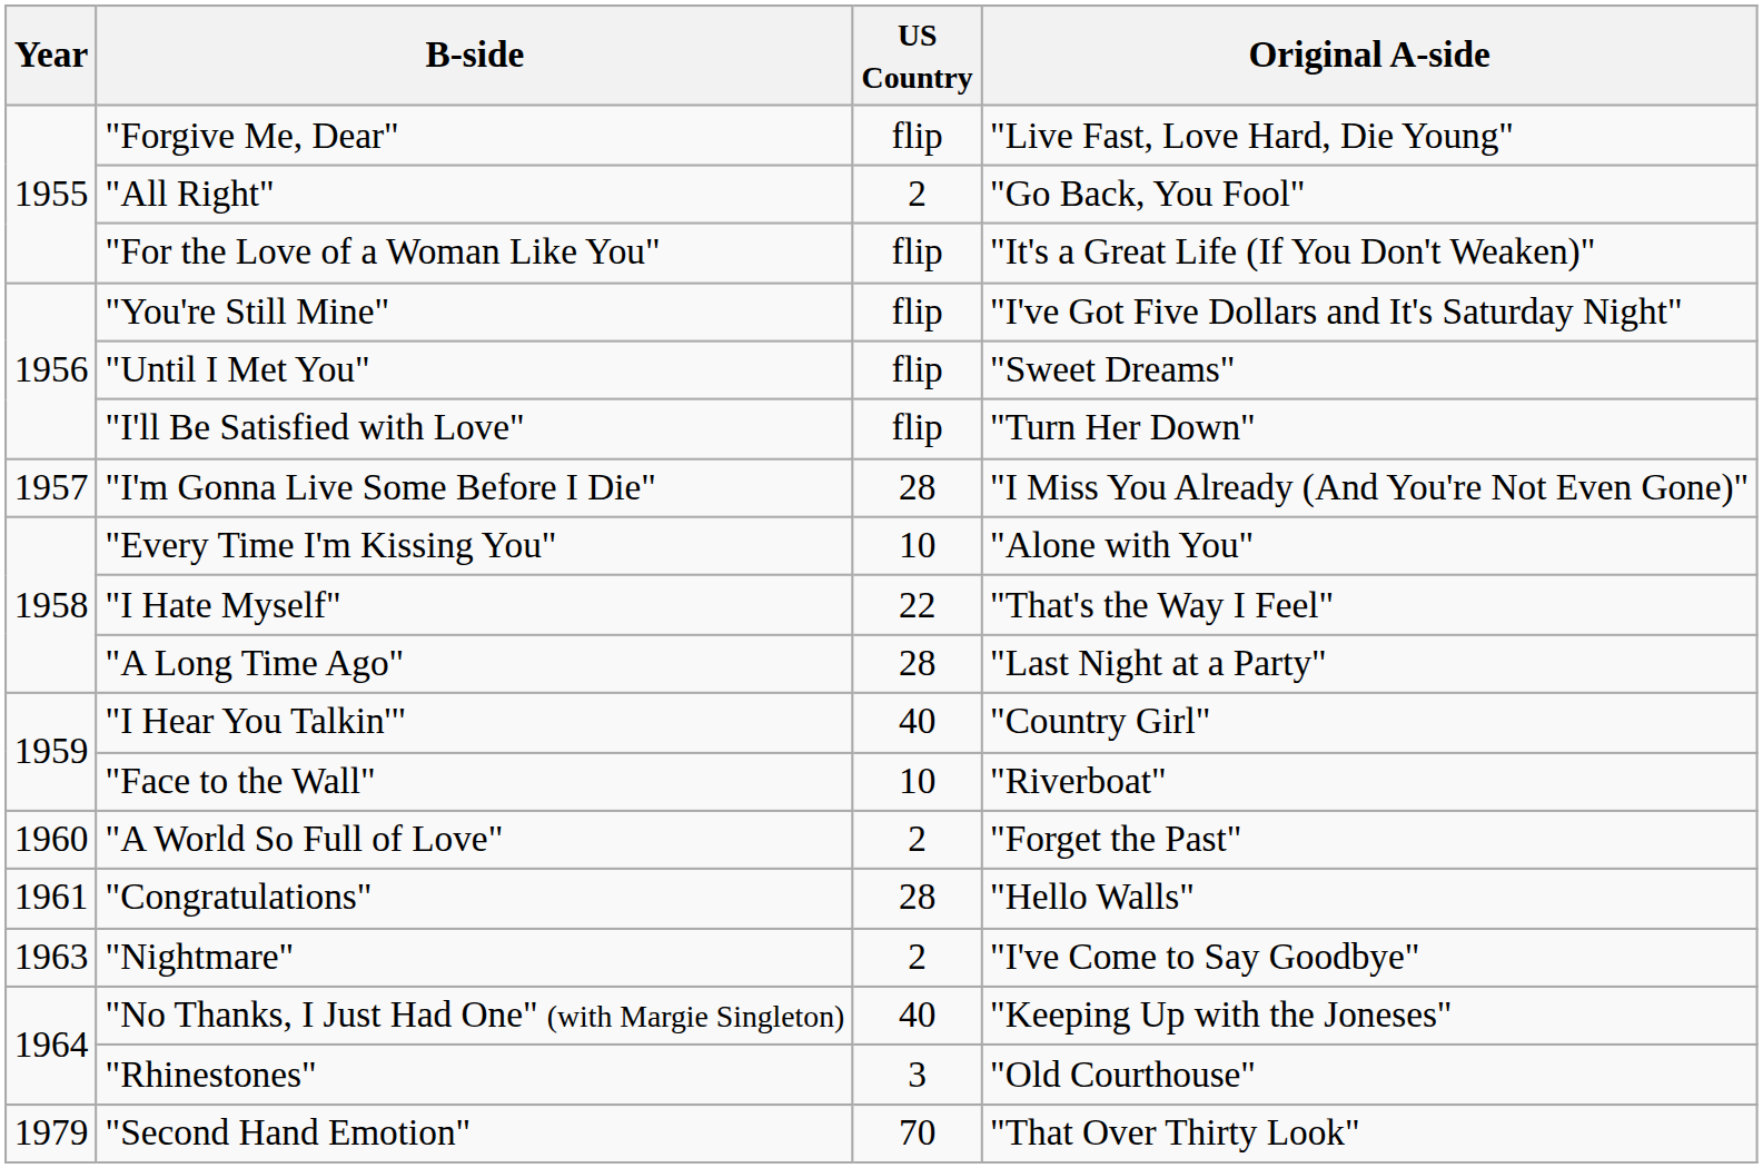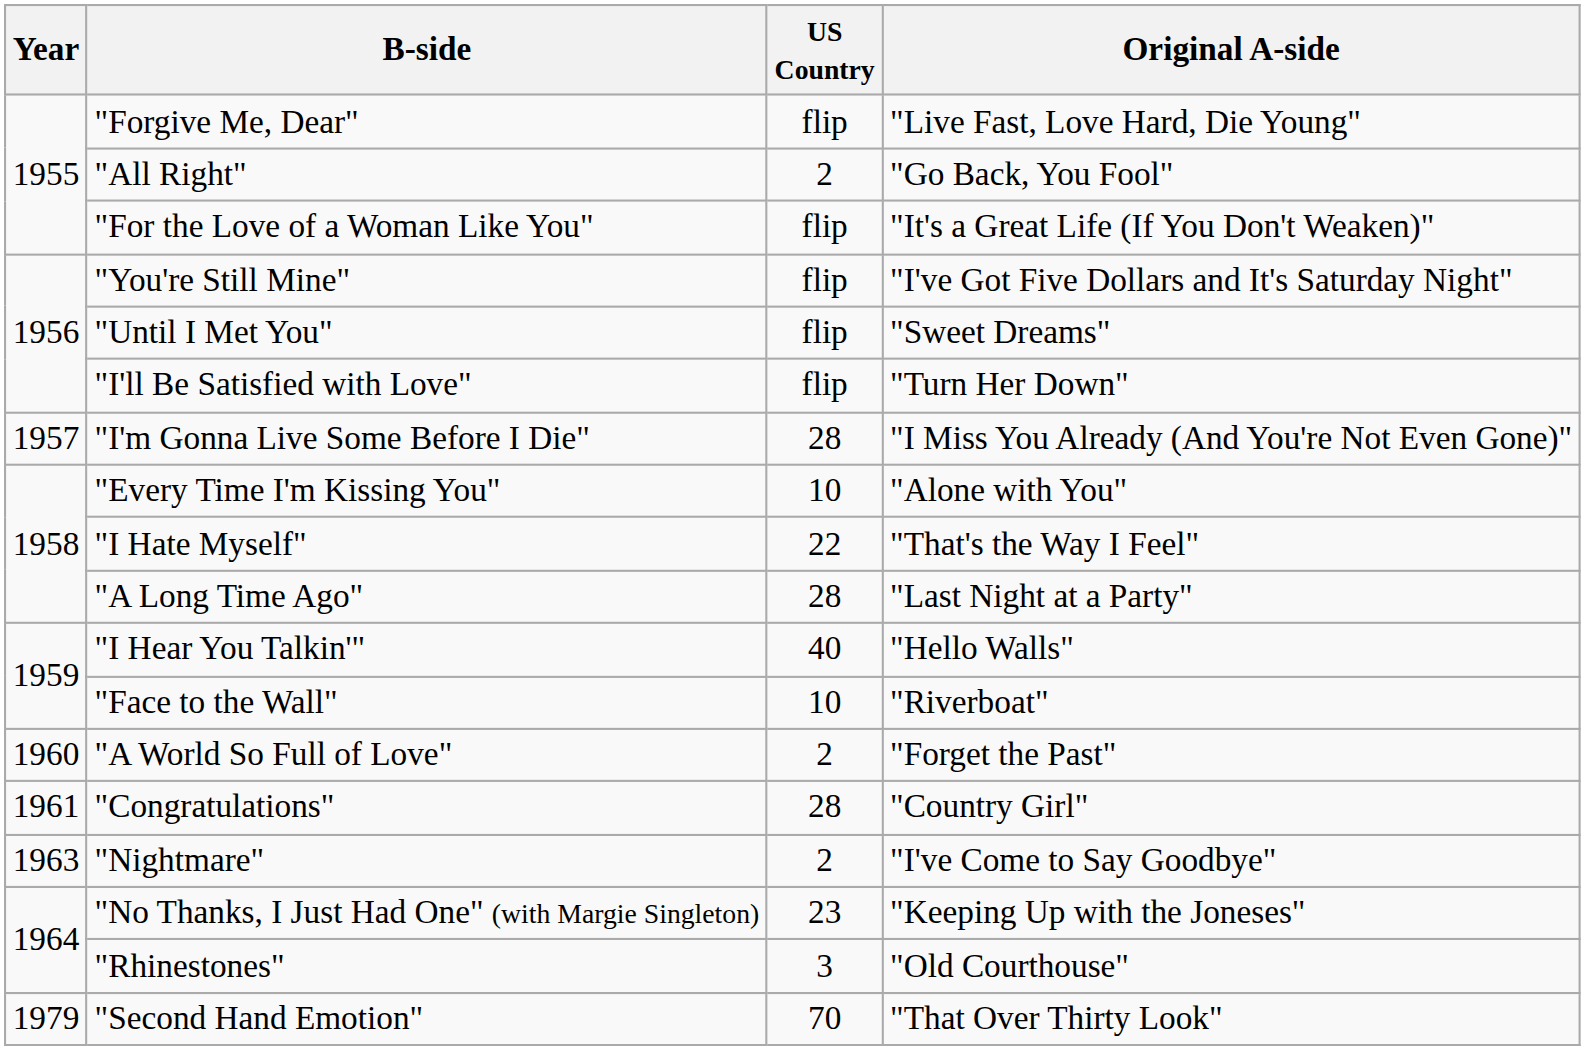 <table class="wikitable">
 <tr>
 <th>Year</th>
 <th>B-side</th>
 <th style="width:45px;"><small>US Country</small></th>
 <th>Original A-side</th>
 </tr>
 <tr>
 <td rowspan="3">1955</td>
 <td>"Forgive Me, Dear"</td>
 <td style="text-align:center;">flip</td>
 <td>"Live Fast, Love Hard, Die Young"</td>
 </tr>
 <tr>
 <td>"All Right"</td>
 <td style="text-align:center;">2</td>
 <td>"Go Back, You Fool"</td>
 </tr>
 <tr>
 <td>"For the Love of a Woman Like You"</td>
 <td style="text-align:center;">flip</td>
 <td>"It's a Great Life (If You Don't Weaken)"</td>
 </tr>
 <tr>
 <td rowspan="3">1956</td>
 <td>"You're Still Mine"</td>
 <td style="text-align:center;">flip</td>
 <td>"I've Got Five Dollars and It's Saturday Night"</td>
 </tr>
 <tr>
 <td>"Until I Met You"</td>
 <td style="text-align:center;">flip</td>
 <td>"Sweet Dreams"</td>
 </tr>
 <tr>
 <td>"I'll Be Satisfied with Love"</td>
 <td style="text-align:center;">flip</td>
 <td>"Turn Her Down"</td>
 </tr>
 <tr>
 <td>1957</td>
 <td>"I'm Gonna Live Some Before I Die"</td>
 <td style="text-align:center;">28</td>
 <td>"I Miss You Already (And You're Not Even Gone)"</td>
 </tr>
 <tr>
 <td rowspan="3">1958</td>
 <td>"Every Time I'm Kissing You"</td>
 <td style="text-align:center;">10</td>
 <td>"Alone with You"</td>
 </tr>
 <tr>
 <td>"I Hate Myself"</td>
 <td style="text-align:center;">22</td>
 <td>"That's the Way I Feel"</td>
 </tr>
 <tr>
 <td>"A Long Time Ago"</td>
 <td style="text-align:center;">28</td>
 <td>"Last Night at a Party"</td>
 </tr>
 <tr>
 <td rowspan="2">1959</td>
 <td>"I Hear You Talkin'"</td>
 <td style="text-align:center;">40</td>
-<td>"Country Girl"</td>
+<td>"Hello Walls"</td>
 </tr>
 <tr>
 <td>"Face to the Wall"</td>
 <td style="text-align:center;">10</td>
 <td>"Riverboat"</td>
 </tr>
 <tr>
 <td>1960</td>
 <td>"A World So Full of Love"</td>
 <td style="text-align:center;">2</td>
 <td>"Forget the Past"</td>
 </tr>
 <tr>
 <td>1961</td>
 <td>"Congratulations"</td>
 <td style="text-align:center;">28</td>
-<td>"Hello Walls"</td>
+<td>"Country Girl"</td>
 </tr>
 <tr>
 <td>1963</td>
 <td>"Nightmare"</td>
 <td style="text-align:center;">2</td>
 <td>"I've Come to Say Goodbye"</td>
 </tr>
 <tr>
 <td rowspan="2">1964</td>
 <td>"No Thanks, I Just Had One" <small>(with Margie Singleton)</small></td>
-<td style="text-align:center;">40</td>
+<td style="text-align:center;">23</td>
 <td>"Keeping Up with the Joneses"</td>
 </tr>
 <tr>
 <td>"Rhinestones"</td>
 <td style="text-align:center;">3</td>
 <td>"Old Courthouse"</td>
 </tr>
 <tr>
 <td>1979</td>
 <td>"Second Hand Emotion"</td>
 <td style="text-align:center;">70</td>
 <td>"That Over Thirty Look"</td>
 </tr>
 </table>
